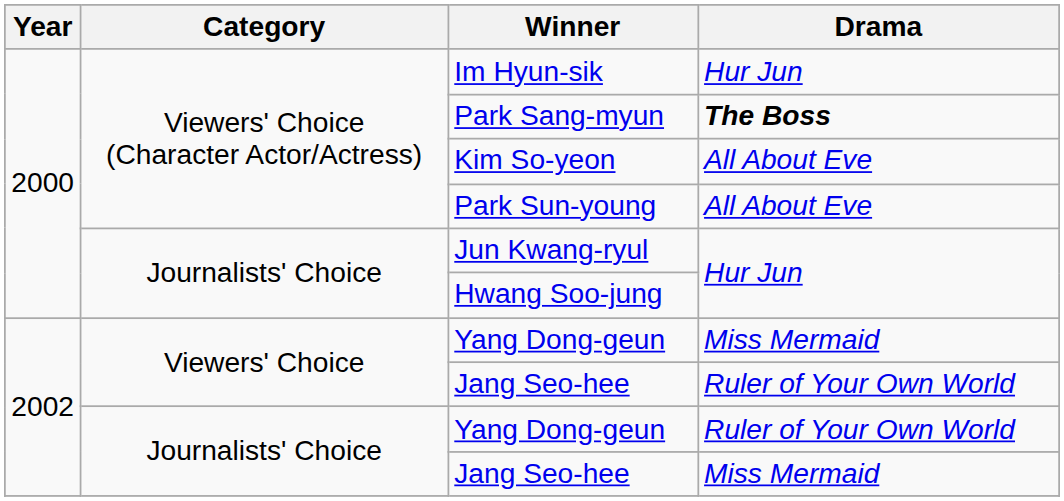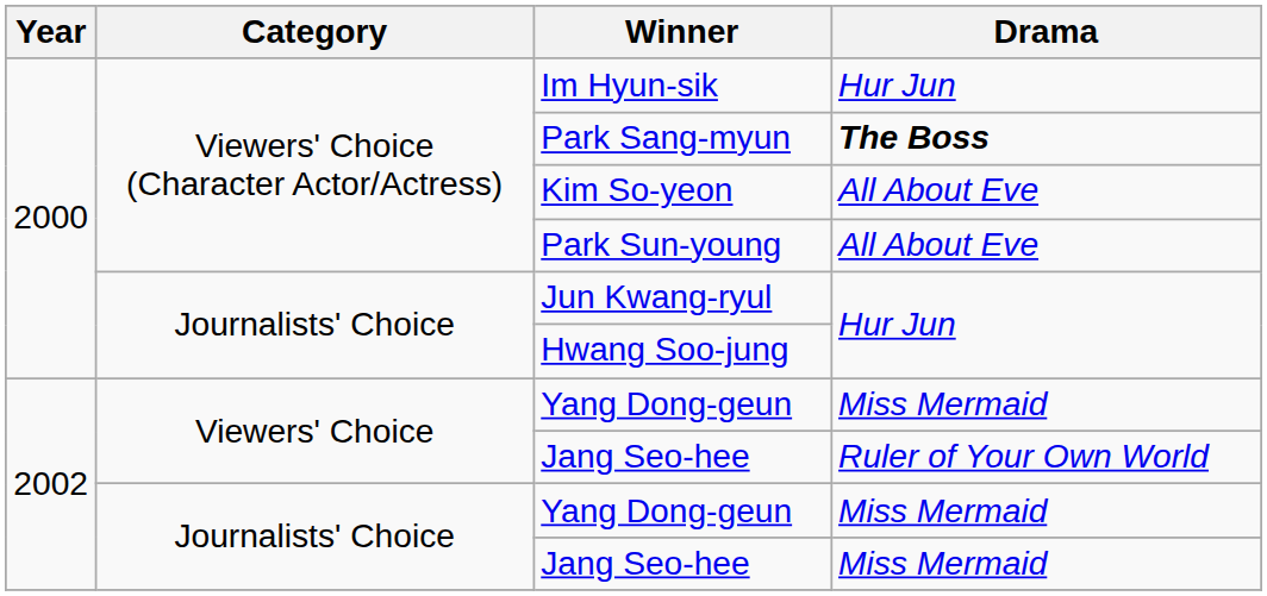 <table class="wikitable" style="width:600px">
 <tr>
 <th width=10>Year</th>
 <th>Category</th>
 <th>Winner</th>
 <th>Drama</th>
 </tr>
 <tr>
 <td rowspan=6>2000</td>
 <td rowspan=4 style="text-align:center;">Viewers' Choice <br> (Character Actor/Actress)</td>
 <td><a href='#'>Im Hyun-sik</a></td>
 <td><em><a href='#'>Hur Jun</a></em></td>
 </tr>
 <tr>
 <td><a href='#'>Park Sang-myun</a></td>
 <td><strong><em>The Boss</em></strong></td>
 </tr>
 <tr>
 <td><a href='#'>Kim So-yeon</a></td>
 <td><em><a href='#'>All About Eve</a></em></td>
 </tr>
 <tr>
 <td><a href='#'>Park Sun-young</a></td>
 <td><em><a href='#'>All About Eve</a></em></td>
 </tr>
 <tr>
 <td rowspan=2 style="text-align:center;">Journalists' Choice</td>
 <td><a href='#'>Jun Kwang-ryul</a></td>
 <td rowspan=2><em><a href='#'>Hur Jun</a></em></td>
 </tr>
 <tr>
 <td><a href='#'>Hwang Soo-jung</a></td>
 </tr>
 <tr>
 <td rowspan=4>2002</td>
 <td rowspan=2 style="text-align:center;">Viewers' Choice</td>
 <td><a href='#'>Yang Dong-geun</a></td>
 <td><em><a href='#'>Miss Mermaid</a></em></td>
 </tr>
 <tr>
 <td><a href='#'>Jang Seo-hee</a></td>
 <td><em><a href='#'>Ruler of Your Own World</a></em></td>
 </tr>
 <tr>
 <td rowspan=2 style="text-align:center;">Journalists' Choice</td>
 <td><a href='#'>Yang Dong-geun</a></td>
-<td><em><a href='#'>Ruler of Your Own World</a></em></td>
+<td><em><a href='#'>Miss Mermaid</a></em></td>
 </tr>
 <tr>
 <td><a href='#'>Jang Seo-hee</a></td>
 <td><em><a href='#'>Miss Mermaid</a></em></td>
 </tr>
 </table>
